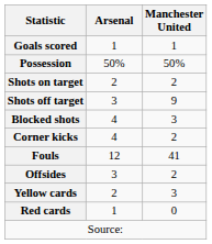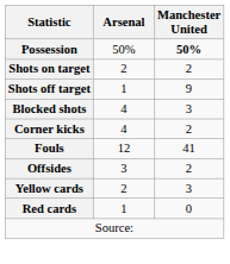 <table class="wikitable plainrowheaders" style="text-align:center">
 <tr>
 <th scope="col">Statistic</th>
 <th scope="col" style="width:70px">Arsenal</th>
 <th scope="col" style="width:70px">Manchester United</th>
 </tr>
 <tr>
-<th scope=row>Goals scored</th>
-<td>1</td>
-<td>1</td>
-</tr>
-<tr>
 <th scope=row>Possession</th>
 <td>50%</td>
-<td>50%</td>
+<td><strong>50%</strong></td>
 </tr>
 <tr>
 <th scope=row>Shots on target</th>
 <td>2</td>
 <td>2</td>
 </tr>
 <tr>
 <th scope=row>Shots off target</th>
-<td>3</td>
+<td>1</td>
 <td>9</td>
 </tr>
 <tr>
 <th scope=row>Blocked shots</th>
 <td>4</td>
 <td>3</td>
 </tr>
 <tr>
 <th scope=row>Corner kicks</th>
 <td>4</td>
 <td>2</td>
 </tr>
 <tr>
 <th scope=row>Fouls</th>
 <td>12</td>
 <td>41</td>
 </tr>
 <tr>
 <th scope=row>Offsides</th>
 <td>3</td>
 <td>2</td>
 </tr>
 <tr>
 <th scope=row>Yellow cards</th>
 <td>2</td>
 <td>3</td>
 </tr>
 <tr>
 <th scope=row>Red cards</th>
 <td>1</td>
 <td>0</td>
 </tr>
 <tr>
 <td colspan="3">Source:</td>
 </tr>
 </table>
